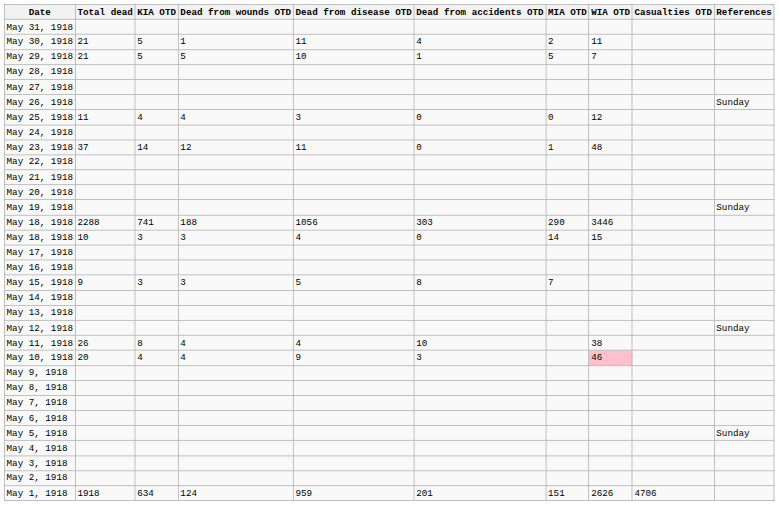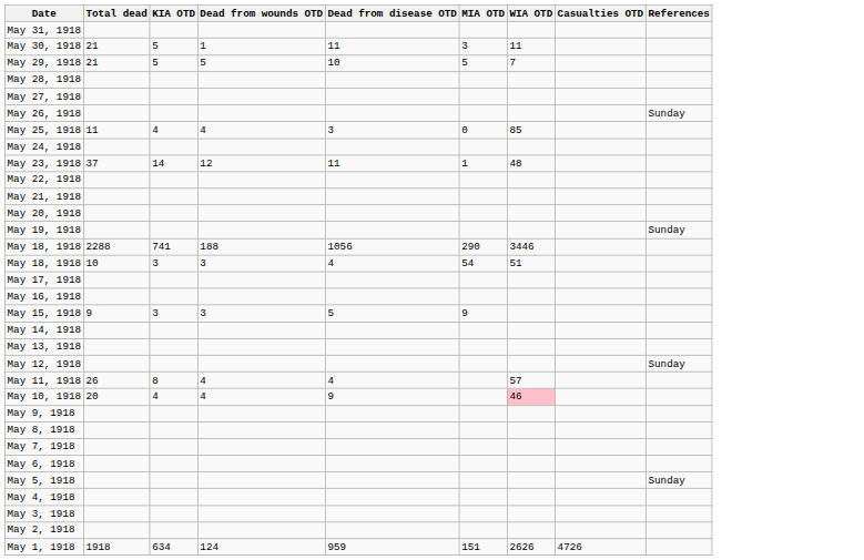 <table role="presentation" class="wikitable mw-collapsible">
 <tr>
 <th>Date</th>
 <th>Total dead</th>
 <th>KIA OTD</th>
 <th>Dead from wounds OTD</th>
 <th>Dead from disease OTD</th>
-<th>Dead from accidents OTD</th>
 <th>MIA OTD</th>
 <th>WIA OTD</th>
 <th>Casualties OTD</th>
 <th>References</th>
 </tr>
 <tr>
 <td>May 31, 1918</td>
 <td></td>
 <td></td>
 <td></td>
 <td></td>
 <td></td>
 <td></td>
 <td></td>
 <td></td>
-<td></td>
 </tr>
 <tr>
 <td>May 30, 1918</td>
 <td>21</td>
 <td>5</td>
 <td>1</td>
 <td>11</td>
-<td>4</td>
-<td>2</td>
+<td>3</td>
 <td>11</td>
 <td></td>
 <td></td>
 </tr>
 <tr>
 <td>May 29, 1918</td>
 <td>21</td>
 <td>5</td>
 <td>5</td>
 <td>10</td>
-<td>1</td>
 <td>5</td>
 <td>7</td>
 <td></td>
 <td></td>
 </tr>
 <tr>
 <td>May 28, 1918</td>
-<td></td>
 <td></td>
 <td></td>
 <td></td>
 <td></td>
 <td></td>
 <td></td>
 <td></td>
 <td></td>
 </tr>
 <tr>
 <td>May 27, 1918</td>
 <td></td>
 <td></td>
 <td></td>
 <td></td>
 <td></td>
 <td></td>
 <td></td>
 <td></td>
-<td></td>
 </tr>
 <tr>
 <td>May 26, 1918</td>
-<td></td>
 <td></td>
 <td></td>
 <td></td>
 <td></td>
 <td></td>
 <td></td>
 <td></td>
 <td>Sunday</td>
 </tr>
 <tr>
 <td>May 25, 1918</td>
 <td>11</td>
 <td>4</td>
 <td>4</td>
 <td>3</td>
 <td>0</td>
-<td>0</td>
-<td>12</td>
+<td>85</td>
 <td></td>
 <td></td>
 </tr>
 <tr>
 <td>May 24, 1918</td>
-<td></td>
 <td></td>
 <td></td>
 <td></td>
 <td></td>
 <td></td>
 <td></td>
 <td></td>
 <td></td>
 </tr>
 <tr>
 <td>May 23, 1918</td>
 <td>37</td>
 <td>14</td>
 <td>12</td>
 <td>11</td>
-<td>0</td>
 <td>1</td>
 <td>48</td>
 <td></td>
 <td></td>
 </tr>
 <tr>
 <td>May 22, 1918</td>
-<td></td>
 <td></td>
 <td></td>
 <td></td>
 <td></td>
 <td></td>
 <td></td>
 <td></td>
 <td></td>
 </tr>
 <tr>
 <td>May 21, 1918</td>
 <td></td>
 <td></td>
 <td></td>
 <td></td>
 <td></td>
 <td></td>
 <td></td>
 <td></td>
-<td></td>
 </tr>
 <tr>
 <td>May 20, 1918</td>
-<td></td>
 <td></td>
 <td></td>
 <td></td>
 <td></td>
 <td></td>
 <td></td>
 <td></td>
 <td></td>
 </tr>
 <tr>
 <td>May 19, 1918</td>
 <td></td>
 <td></td>
 <td></td>
 <td></td>
 <td></td>
 <td></td>
 <td></td>
-<td></td>
 <td>Sunday</td>
 </tr>
 <tr>
 <td>May 18, 1918</td>
 <td>2288</td>
 <td>741</td>
 <td>188</td>
 <td>1056</td>
-<td>303</td>
 <td>290</td>
 <td>3446</td>
 <td></td>
 <td></td>
 </tr>
 <tr>
 <td>May 18, 1918</td>
 <td>10</td>
 <td>3</td>
 <td>3</td>
 <td>4</td>
-<td>0</td>
-<td>14</td>
-<td>15</td>
+<td>54</td>
+<td>51</td>
 <td></td>
 <td></td>
 </tr>
 <tr>
 <td>May 17, 1918</td>
-<td></td>
 <td></td>
 <td></td>
 <td></td>
 <td></td>
 <td></td>
 <td></td>
 <td></td>
 <td></td>
 </tr>
 <tr>
 <td>May 16, 1918</td>
 <td></td>
 <td></td>
 <td></td>
 <td></td>
 <td></td>
 <td></td>
 <td></td>
 <td></td>
-<td></td>
 </tr>
 <tr>
 <td>May 15, 1918</td>
 <td>9</td>
 <td>3</td>
 <td>3</td>
 <td>5</td>
-<td>8</td>
-<td>7</td>
+<td>9</td>
 <td></td>
 <td></td>
 <td></td>
 </tr>
 <tr>
 <td>May 14, 1918</td>
-<td></td>
 <td></td>
 <td></td>
 <td></td>
 <td></td>
 <td></td>
 <td></td>
 <td></td>
 <td></td>
 </tr>
 <tr>
 <td>May 13, 1918</td>
 <td></td>
 <td></td>
 <td></td>
 <td></td>
 <td></td>
 <td></td>
 <td></td>
 <td></td>
-<td></td>
 </tr>
 <tr>
 <td>May 12, 1918</td>
-<td></td>
 <td></td>
 <td></td>
 <td></td>
 <td></td>
 <td></td>
 <td></td>
 <td></td>
 <td>Sunday</td>
 </tr>
 <tr>
 <td>May 11, 1918</td>
 <td>26</td>
 <td>8</td>
 <td>4</td>
 <td>4</td>
-<td>10</td>
 <td></td>
-<td>38</td>
+<td>57</td>
 <td></td>
 <td></td>
 </tr>
 <tr>
 <td>May 10, 1918</td>
 <td>20</td>
 <td>4</td>
 <td>4</td>
 <td>9</td>
-<td>3</td>
 <td></td>
 <td style="background: pink;">46</td>
 <td></td>
 <td></td>
 </tr>
 <tr>
 <td>May 9, 1918</td>
-<td></td>
 <td></td>
 <td></td>
 <td></td>
 <td></td>
 <td></td>
 <td></td>
 <td></td>
 <td></td>
 </tr>
 <tr>
 <td>May 8, 1918</td>
 <td></td>
 <td></td>
 <td></td>
 <td></td>
 <td></td>
 <td></td>
 <td></td>
 <td></td>
-<td></td>
 </tr>
 <tr>
 <td>May 7, 1918</td>
-<td></td>
 <td></td>
 <td></td>
 <td></td>
 <td></td>
 <td></td>
 <td></td>
 <td></td>
 <td></td>
 </tr>
 <tr>
 <td>May 6, 1918</td>
 <td></td>
 <td></td>
 <td></td>
 <td></td>
 <td></td>
 <td></td>
 <td></td>
 <td></td>
-<td></td>
 </tr>
 <tr>
 <td>May 5, 1918</td>
-<td></td>
 <td></td>
 <td></td>
 <td></td>
 <td></td>
 <td></td>
 <td></td>
 <td></td>
 <td>Sunday</td>
 </tr>
 <tr>
 <td>May 4, 1918</td>
 <td></td>
 <td></td>
 <td></td>
 <td></td>
 <td></td>
 <td></td>
 <td></td>
 <td></td>
-<td></td>
 </tr>
 <tr>
 <td>May 3, 1918</td>
-<td></td>
 <td></td>
 <td></td>
 <td></td>
 <td></td>
 <td></td>
 <td></td>
 <td></td>
 <td></td>
 </tr>
 <tr>
 <td>May 2, 1918</td>
 <td></td>
 <td></td>
 <td></td>
 <td></td>
 <td></td>
 <td></td>
 <td></td>
 <td></td>
-<td></td>
 </tr>
 <tr>
 <td>May 1, 1918</td>
 <td>1918</td>
 <td>634</td>
 <td>124</td>
 <td>959</td>
-<td>201</td>
 <td>151</td>
 <td>2626</td>
-<td>4706</td>
+<td>4726</td>
 <td></td>
 </tr>
 </table>
